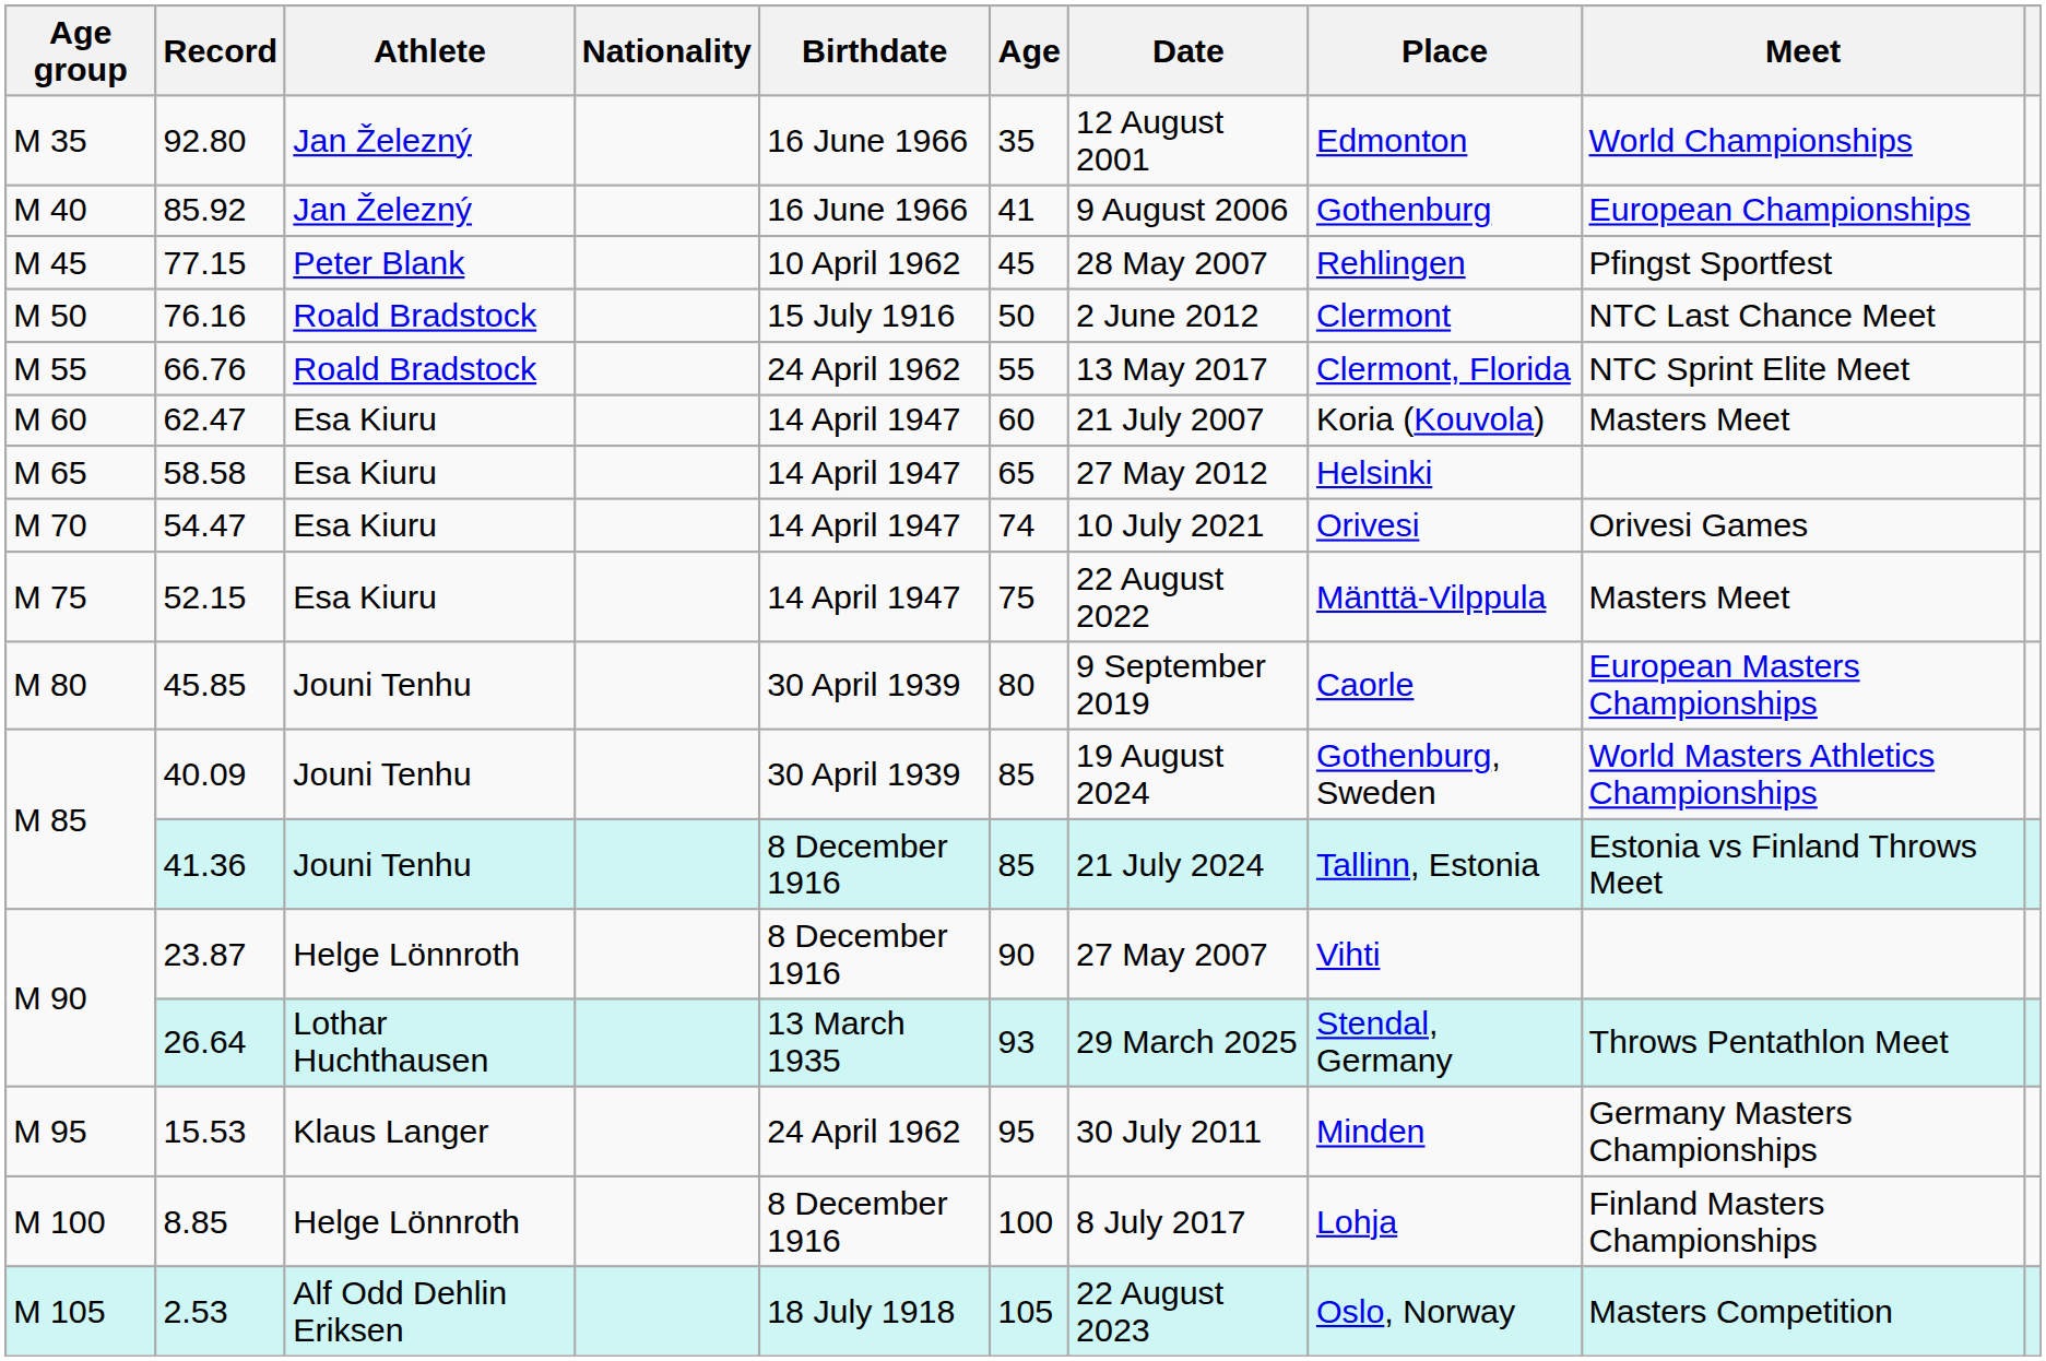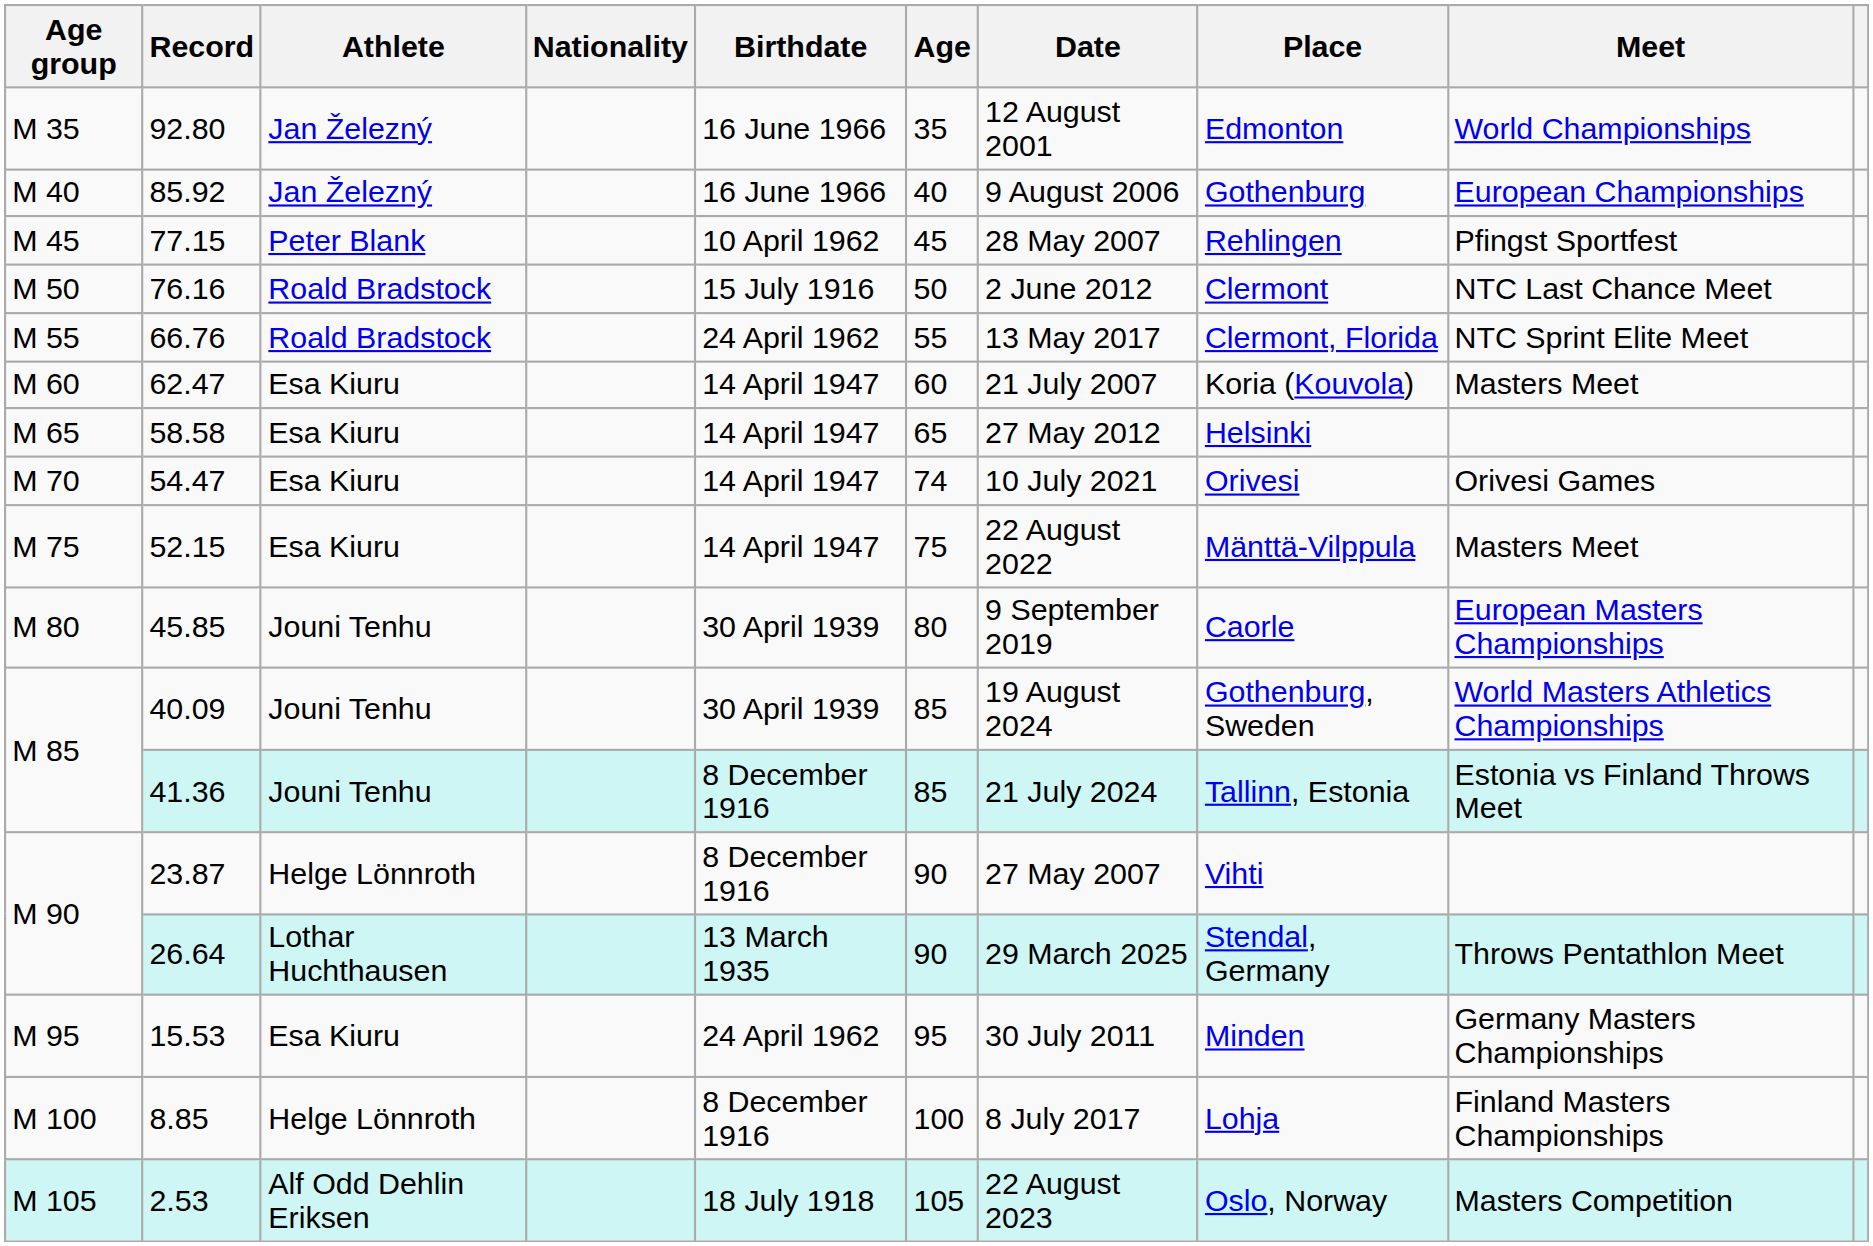 <table class="wikitable" style="font-size:90%; width: 100%;">
 <tr>
 <th>Age group</th>
 <th>Record</th>
 <th>Athlete</th>
 <th>Nationality</th>
 <th>Birthdate</th>
 <th>Age</th>
 <th>Date</th>
 <th>Place</th>
 <th>Meet</th>
 <th></th>
 </tr>
 <tr>
 <td>M 35</td>
 <td>92.80</td>
 <td><a href='#'>Jan Železný</a></td>
 <td></td>
 <td>16 June 1966</td>
 <td>35</td>
 <td>12 August 2001</td>
 <td><a href='#'>Edmonton</a> </td>
 <td><a href='#'>World Championships</a></td>
 <td></td>
 </tr>
 <tr>
 <td>M 40</td>
 <td>85.92</td>
 <td><a href='#'>Jan Železný</a></td>
 <td></td>
 <td>16 June 1966</td>
-<td>41</td>
+<td>40</td>
 <td>9 August 2006</td>
 <td><a href='#'>Gothenburg</a> </td>
 <td><a href='#'>European Championships</a></td>
 <td></td>
 </tr>
 <tr>
 <td>M 45</td>
 <td>77.15</td>
 <td><a href='#'>Peter Blank</a></td>
 <td></td>
 <td>10 April 1962</td>
 <td>45</td>
 <td>28 May 2007</td>
 <td><a href='#'>Rehlingen</a> </td>
 <td>Pfingst Sportfest</td>
 <td></td>
 </tr>
 <tr>
 <td>M 50</td>
 <td>76.16</td>
 <td><a href='#'>Roald Bradstock</a></td>
 <td></td>
 <td>15 July 1916</td>
 <td>50</td>
 <td>2 June 2012</td>
 <td><a href='#'>Clermont</a> </td>
 <td>NTC Last Chance Meet</td>
 <td></td>
 </tr>
 <tr>
 <td>M 55</td>
 <td>66.76</td>
 <td><a href='#'>Roald Bradstock</a></td>
 <td></td>
 <td>24 April 1962</td>
 <td>55</td>
 <td>13 May 2017</td>
 <td><a href='#'>Clermont, Florida</a> </td>
 <td>NTC Sprint Elite Meet</td>
 <td></td>
 </tr>
 <tr>
 <td>M 60</td>
 <td>62.47</td>
 <td>Esa Kiuru</td>
 <td></td>
 <td>14 April 1947</td>
 <td>60</td>
 <td>21 July 2007</td>
 <td>Koria (<a href='#'>Kouvola</a>) </td>
 <td>Masters Meet</td>
 <td></td>
 </tr>
 <tr>
 <td>M 65</td>
 <td>58.58</td>
 <td>Esa Kiuru</td>
 <td></td>
 <td>14 April 1947</td>
 <td>65</td>
 <td>27 May 2012</td>
 <td><a href='#'>Helsinki</a> </td>
 <td></td>
 <td></td>
 </tr>
 <tr>
 <td>M 70</td>
 <td>54.47</td>
 <td>Esa Kiuru</td>
 <td></td>
 <td>14 April 1947</td>
 <td>74</td>
 <td>10 July 2021</td>
 <td><a href='#'>Orivesi</a> </td>
 <td>Orivesi Games</td>
 <td></td>
 </tr>
 <tr>
 <td>M 75</td>
 <td>52.15</td>
 <td>Esa Kiuru</td>
 <td></td>
 <td>14 April 1947</td>
 <td>75</td>
 <td>22 August 2022</td>
 <td><a href='#'>Mänttä-Vilppula</a> </td>
 <td>Masters Meet</td>
 <td></td>
 </tr>
 <tr>
 <td>M 80</td>
 <td>45.85</td>
 <td>Jouni Tenhu</td>
 <td></td>
 <td>30 April 1939</td>
 <td>80</td>
 <td>9 September 2019</td>
 <td><a href='#'>Caorle</a> </td>
 <td><a href='#'>European Masters Championships</a></td>
 <td></td>
 </tr>
 <tr>
 <td rowspan=2>M 85</td>
 <td>40.09</td>
 <td>Jouni Tenhu</td>
 <td></td>
 <td>30 April 1939</td>
 <td>85</td>
 <td>19 August 2024</td>
 <td><a href='#'>Gothenburg</a>, Sweden</td>
 <td><a href='#'>World Masters Athletics Championships</a></td>
 <td></td>
 </tr>
 <tr style="background:#cef6f5;">
 <td>41.36</td>
 <td>Jouni Tenhu</td>
 <td></td>
 <td>8 December 1916</td>
 <td>85</td>
 <td>21 July 2024</td>
 <td><a href='#'>Tallinn</a>, Estonia</td>
 <td>Estonia vs Finland Throws Meet</td>
 <td></td>
 </tr>
 <tr>
 <td rowspan=2>M 90</td>
 <td>23.87</td>
 <td>Helge Lönnroth</td>
 <td></td>
 <td>8 December 1916</td>
 <td>90</td>
 <td>27 May 2007</td>
 <td><a href='#'>Vihti</a> </td>
 <td></td>
 <td></td>
 </tr>
 <tr style="background:#cef6f5;">
 <td>26.64</td>
 <td>Lothar Huchthausen</td>
 <td></td>
 <td>13 March 1935</td>
-<td>93</td>
+<td>90</td>
 <td>29 March 2025</td>
 <td><a href='#'>Stendal</a>, Germany</td>
 <td>Throws Pentathlon Meet</td>
 <td></td>
 </tr>
 <tr>
 <td>M 95</td>
 <td>15.53</td>
-<td>Klaus Langer</td>
+<td>Esa Kiuru</td>
 <td></td>
 <td>24 April 1962</td>
 <td>95</td>
 <td>30 July 2011</td>
 <td><a href='#'>Minden</a> </td>
 <td>Germany Masters Championships</td>
 <td></td>
 </tr>
 <tr>
 <td>M 100</td>
 <td>8.85</td>
 <td>Helge Lönnroth</td>
 <td></td>
 <td>8 December 1916</td>
 <td>100</td>
 <td>8 July 2017</td>
 <td><a href='#'>Lohja</a> </td>
 <td>Finland Masters Championships</td>
 <td></td>
 </tr>
 <tr style="background:#cef6f5;">
 <td>M 105</td>
 <td>2.53</td>
 <td>Alf Odd Dehlin Eriksen</td>
 <td></td>
 <td>18 July 1918</td>
 <td>105</td>
 <td>22 August 2023</td>
 <td><a href='#'>Oslo</a>, Norway</td>
 <td>Masters Competition</td>
 <td></td>
 </tr>
 </table>
